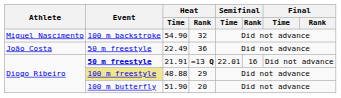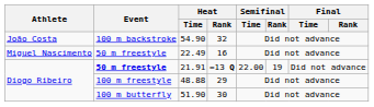 <table class=wikitable style="font-size:90%;">
 <tr>
 <th rowspan=2>Athlete</th>
 <th rowspan=2>Event</th>
 <th colspan=2>Heat</th>
 <th colspan=2>Semifinal</th>
 <th colspan=2>Final</th>
 </tr>
 <tr style="font-size:95%">
 <th>Time</th>
 <th>Rank</th>
 <th>Time</th>
 <th>Rank</th>
 <th>Time</th>
 <th>Rank</th>
 </tr>
 <tr align=center>
-<td align=left><a href='#'>Miguel Nascimento</a></td>
+<td align=left><a href='#'>João Costa</a></td>
 <td align=left><a href='#'>100 m backstroke</a></td>
 <td>54.90</td>
 <td>32</td>
 <td colspan=4>Did not advance</td>
 </tr>
 <tr align=center>
-<td align=left><a href='#'>João Costa</a></td>
+<td align=left><a href='#'>Miguel Nascimento</a></td>
 <td align=left><a href='#'>50 m freestyle</a></td>
 <td>22.49</td>
-<td>36</td>
+<td>16</td>
 <td colspan=4>Did not advance</td>
 </tr>
 <tr align=center>
 <td align=left rowspan=3><a href='#'>Diogo Ribeiro</a></td>
 <td align=left><strong><a href='#'>50 m freestyle</a></strong></td>
 <td>21.91</td>
 <td>=13 <strong>Q</strong></td>
-<td>22.01</td>
-<td>16</td>
+<td>22.00</td>
+<td>19</td>
 <td colspan=2>Did not advance</td>
 </tr>
 <tr align=center>
-<td align=left style="background: khaki;"><a href='#'>100 m freestyle</a></td>
+<td align=left><a href='#'>100 m freestyle</a></td>
 <td>48.88</td>
 <td>29</td>
 <td colspan=4>Did not advance</td>
 </tr>
 <tr align=center>
 <td align=left><a href='#'>100 m butterfly</a></td>
 <td>51.90</td>
-<td>20</td>
+<td>30</td>
 <td colspan=4>Did not advance</td>
 </tr>
 </table>
